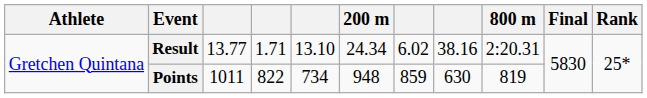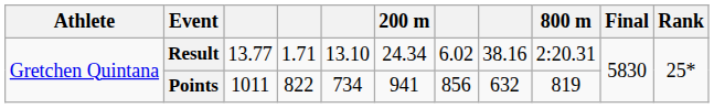 <table class="wikitable" style="font-size:90%">
 <tr>
 <th>Athlete</th>
 <th>Event</th>
 <th></th>
 <th></th>
 <th></th>
 <th>200 m</th>
 <th></th>
 <th></th>
 <th>800 m</th>
 <th>Final</th>
 <th>Rank</th>
 </tr>
 <tr align=center>
 <td rowspan=2 align=left><a href='#'>Gretchen Quintana</a></td>
 <th style="font-size:95%">Result</th>
 <td>13.77</td>
 <td>1.71</td>
 <td>13.10</td>
 <td>24.34</td>
 <td>6.02</td>
 <td>38.16</td>
 <td>2:20.31</td>
 <td rowspan=2>5830</td>
 <td rowspan=2>25*</td>
 </tr>
 <tr align=center>
 <th style="font-size:95%">Points</th>
 <td>1011</td>
 <td>822</td>
 <td>734</td>
-<td>948</td>
-<td>859</td>
-<td>630</td>
+<td>941</td>
+<td>856</td>
+<td>632</td>
 <td>819</td>
 </tr>
 </table>
